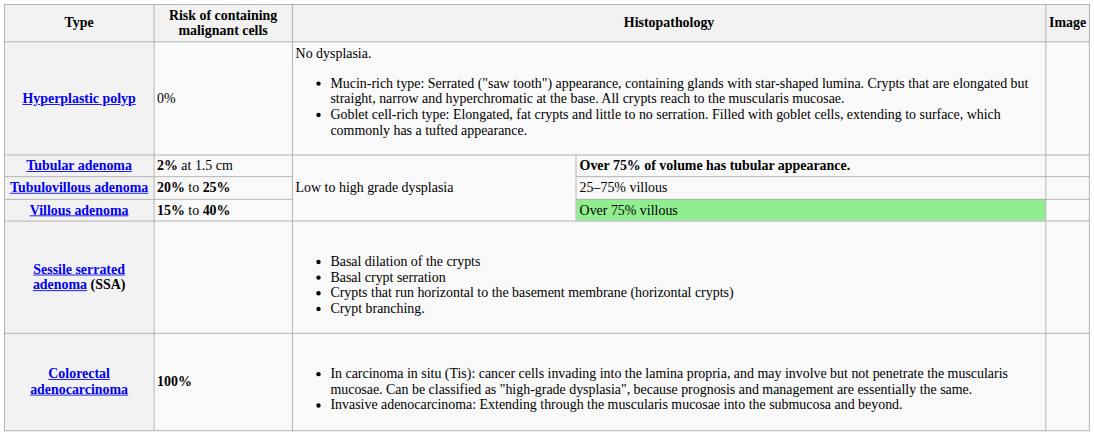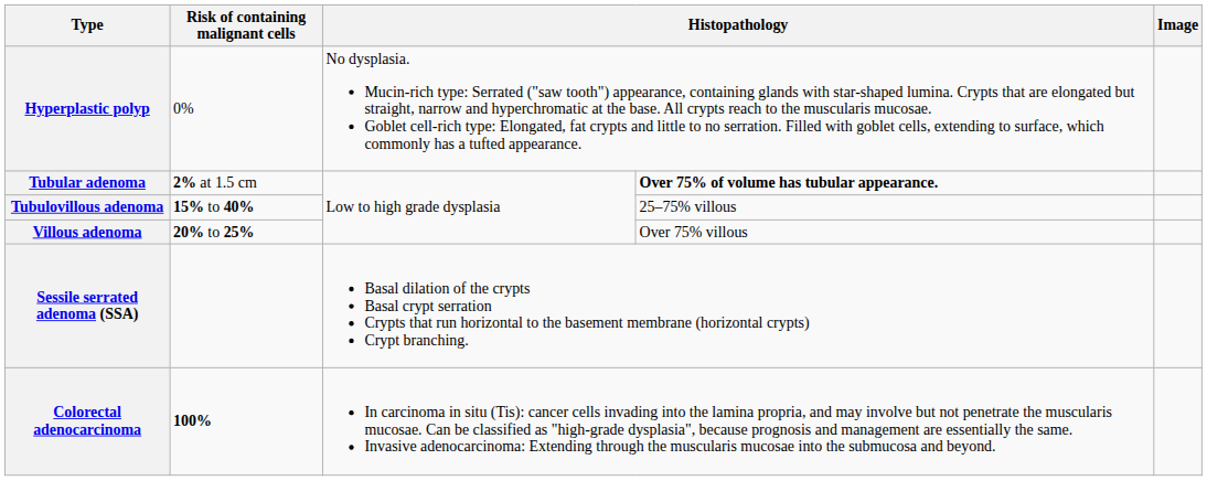 <table class="wikitable">
 <tr>
 <th>Type</th>
 <th>Risk of containing malignant cells</th>
 <th colspan=2>Histopathology</th>
 <th>Image</th>
 </tr>
 <tr>
 <th><a href='#'>Hyperplastic polyp</a></th>
 <td>0%</td>
 <td colspan=2>No dysplasia.<br><ul><li>Mucin-rich type: Serrated ("saw tooth") appearance, containing glands with star-shaped lumina. Crypts that are elongated but straight, narrow and hyperchromatic at the base. All crypts reach to the muscularis mucosae.</li><li>Goblet cell-rich type: Elongated, fat crypts and little to no serration. Filled with goblet cells, extending to surface, which commonly has a tufted appearance.</li></ul></td>
 <td></td>
 </tr>
 <tr>
 <th><a href='#'>Tubular adenoma</a></th>
 <td><strong>2%</strong> at 1.5 cm</td>
 <td rowspan=3>Low to high grade dysplasia</td>
 <td><strong>Over 75% of volume has tubular appearance.</strong></td>
 <td></td>
 </tr>
 <tr>
 <th><a href='#'>Tubulovillous adenoma</a></th>
-<td><strong>20%</strong> to <strong>25%</strong></td>
+<td><strong>15%</strong> to <strong>40%</strong></td>
 <td>25–75% villous</td>
 <td></td>
 </tr>
 <tr>
 <th><a href='#'>Villous adenoma</a></th>
-<td><strong>15%</strong> to <strong>40%</strong></td>
-<td style="background: lightgreen;">Over 75% villous</td>
+<td><strong>20%</strong> to <strong>25%</strong></td>
+<td>Over 75% villous</td>
 <td></td>
 </tr>
 <tr>
 <th><a href='#'>Sessile serrated adenoma</a> (SSA)</th>
 <td></td>
 <td colspan=2><br><ul><li>Basal dilation of the crypts</li><li>Basal crypt serration</li><li>Crypts that run horizontal to the basement membrane (horizontal crypts)</li><li>Crypt branching.</li></ul></td>
 <td></td>
 </tr>
 <tr>
 <th><a href='#'>Colorectal adenocarcinoma</a></th>
 <td><strong>100%</strong></td>
 <td colspan=2><br><ul><li>In carcinoma in situ (Tis): cancer cells invading into the lamina propria, and may involve but not penetrate the muscularis mucosae. Can be classified as "high-grade dysplasia", because prognosis and management are essentially the same.</li><li>Invasive adenocarcinoma: Extending through the muscularis mucosae into the submucosa and beyond.</li></ul></td>
 <td></td>
 </tr>
 </table>
